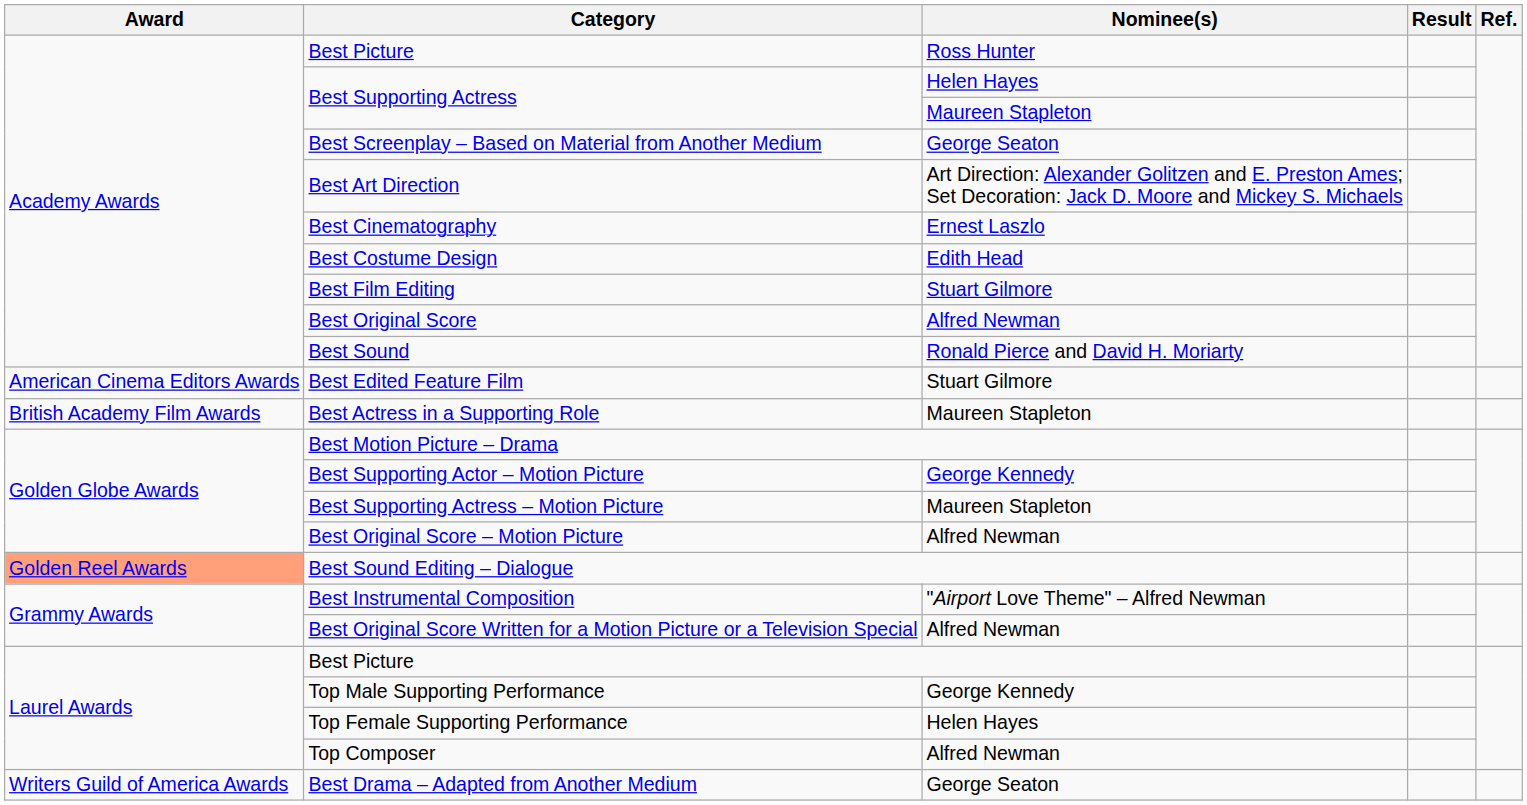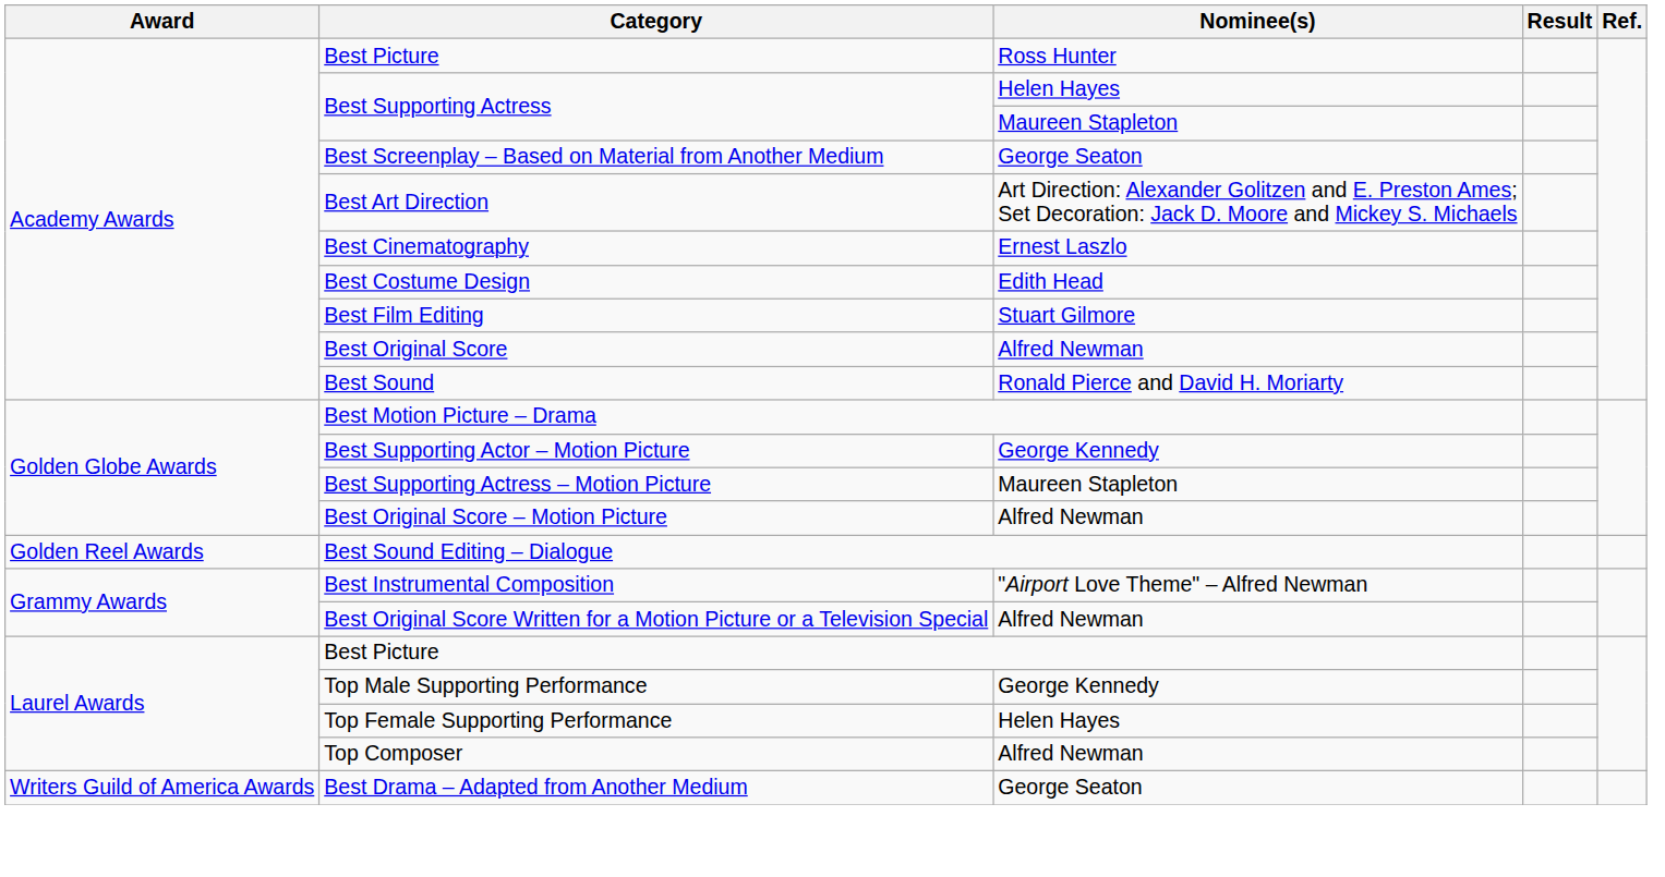 <table class="wikitable plainrowheaders">
 <tr>
 <th>Award</th>
 <th>Category</th>
 <th>Nominee(s)</th>
 <th>Result</th>
 <th>Ref.</th>
 </tr>
 <tr>
 <td rowspan="10"><a href='#'>Academy Awards</a></td>
 <td><a href='#'>Best Picture</a></td>
 <td><a href='#'>Ross Hunter</a></td>
 <td></td>
 <td align="center" rowspan="10"></td>
 </tr>
 <tr>
 <td rowspan="2"><a href='#'>Best Supporting Actress</a></td>
 <td><a href='#'>Helen Hayes</a></td>
 <td></td>
 </tr>
 <tr>
 <td><a href='#'>Maureen Stapleton</a></td>
 <td></td>
 </tr>
 <tr>
 <td><a href='#'>Best Screenplay – Based on Material from Another Medium</a></td>
 <td><a href='#'>George Seaton</a></td>
 <td></td>
 </tr>
 <tr>
 <td><a href='#'>Best Art Direction</a></td>
 <td>Art Direction: <a href='#'>Alexander Golitzen</a> and <a href='#'>E. Preston Ames</a>; <br> Set Decoration: <a href='#'>Jack D. Moore</a> and <a href='#'>Mickey S. Michaels</a></td>
 <td></td>
 </tr>
 <tr>
 <td><a href='#'>Best Cinematography</a></td>
 <td><a href='#'>Ernest Laszlo</a></td>
 <td></td>
 </tr>
 <tr>
 <td><a href='#'>Best Costume Design</a></td>
 <td><a href='#'>Edith Head</a></td>
 <td></td>
 </tr>
 <tr>
 <td><a href='#'>Best Film Editing</a></td>
 <td><a href='#'>Stuart Gilmore</a></td>
 <td></td>
 </tr>
 <tr>
 <td><a href='#'>Best Original Score</a></td>
 <td><a href='#'>Alfred Newman</a></td>
 <td></td>
 </tr>
 <tr>
 <td><a href='#'>Best Sound</a></td>
 <td><a href='#'>Ronald Pierce</a> and <a href='#'>David H. Moriarty</a></td>
 <td></td>
 </tr>
 <tr>
-<td><a href='#'>American Cinema Editors Awards</a></td>
-<td><a href='#'>Best Edited Feature Film</a></td>
-<td>Stuart Gilmore</td>
-<td></td>
-<td align="center"></td>
-</tr>
-<tr>
-<td><a href='#'>British Academy Film Awards</a></td>
-<td><a href='#'>Best Actress in a Supporting Role</a></td>
-<td>Maureen Stapleton</td>
-<td></td>
-<td align="center"></td>
-</tr>
-<tr>
 <td rowspan="4"><a href='#'>Golden Globe Awards</a></td>
 <td colspan="2"><a href='#'>Best Motion Picture – Drama</a></td>
 <td></td>
 <td align="center" rowspan="4"></td>
 </tr>
 <tr>
 <td><a href='#'>Best Supporting Actor – Motion Picture</a></td>
 <td><a href='#'>George Kennedy</a></td>
 <td></td>
 </tr>
 <tr>
 <td><a href='#'>Best Supporting Actress – Motion Picture</a></td>
 <td>Maureen Stapleton</td>
 <td></td>
 </tr>
 <tr>
 <td><a href='#'>Best Original Score – Motion Picture</a></td>
 <td>Alfred Newman</td>
 <td></td>
 </tr>
 <tr>
-<td style="background: lightsalmon;"><a href='#'>Golden Reel Awards</a></td>
+<td><a href='#'>Golden Reel Awards</a></td>
 <td colspan="2"><a href='#'>Best Sound Editing – Dialogue</a></td>
 <td></td>
 <td align="center"></td>
 </tr>
 <tr>
 <td rowspan="2"><a href='#'>Grammy Awards</a></td>
 <td><a href='#'>Best Instrumental Composition</a></td>
 <td>"<em>Airport</em> Love Theme" – Alfred Newman</td>
 <td></td>
 <td align="center" rowspan="2"></td>
 </tr>
 <tr>
 <td><a href='#'>Best Original Score Written for a Motion Picture or a Television Special</a></td>
 <td>Alfred Newman</td>
 <td></td>
 </tr>
 <tr>
 <td rowspan="4"><a href='#'>Laurel Awards</a></td>
 <td colspan="2">Best Picture</td>
 <td></td>
 <td align="center" rowspan="4"></td>
 </tr>
 <tr>
 <td>Top Male Supporting Performance</td>
 <td>George Kennedy</td>
 <td></td>
 </tr>
 <tr>
 <td>Top Female Supporting Performance</td>
 <td>Helen Hayes</td>
 <td></td>
 </tr>
 <tr>
 <td>Top Composer</td>
 <td>Alfred Newman</td>
 <td></td>
 </tr>
 <tr>
 <td><a href='#'>Writers Guild of America Awards</a></td>
 <td><a href='#'>Best Drama – Adapted from Another Medium</a></td>
 <td>George Seaton</td>
 <td></td>
 <td align="center"></td>
 </tr>
 </table>
